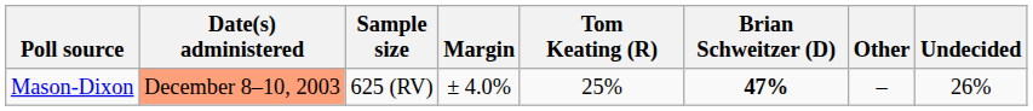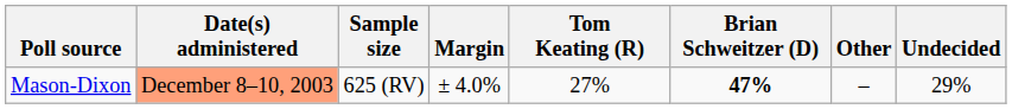 <table class="wikitable" style="font-size:90%;text-align:center;">
 <tr valign=bottom>
 <th>Poll source</th>
 <th>Date(s)<br>administered</th>
 <th>Sample<br>size</th>
 <th>Margin<br></th>
 <th style="width:100px;">Tom<br>Keating (R)</th>
 <th style="width:100px;">Brian<br>Schweitzer (D)</th>
 <th>Other</th>
 <th>Undecided</th>
 </tr>
 <tr>
 <td style="text-align:left;"><a href='#'>Mason-Dixon</a></td>
 <td style="background: lightsalmon;">December 8–10, 2003</td>
 <td>625 (RV)</td>
 <td>± 4.0%</td>
-<td>25%</td>
+<td>27%</td>
 <td><strong>47%</strong></td>
 <td>–</td>
-<td>26%</td>
+<td>29%</td>
 </tr>
 </table>
